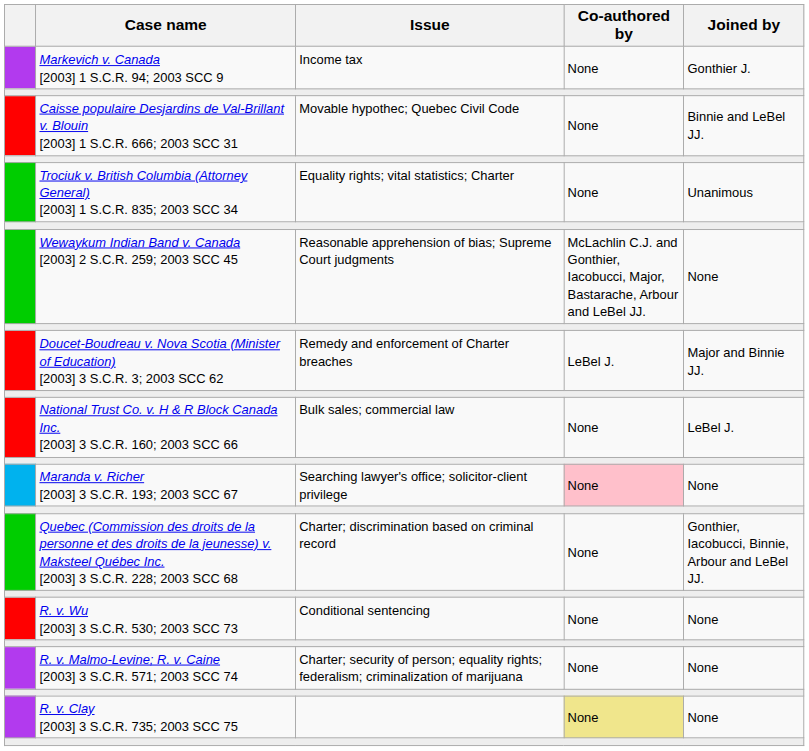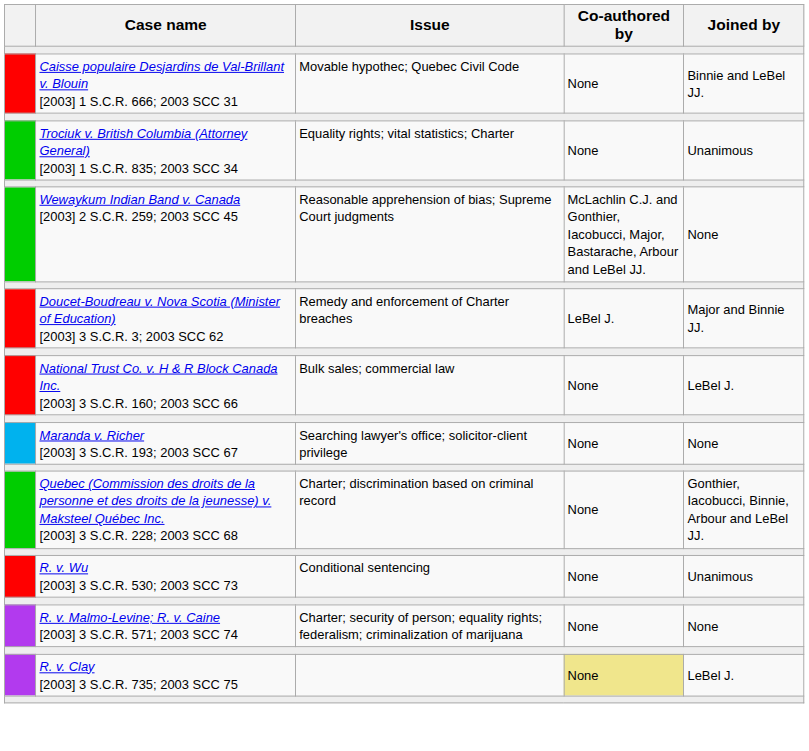 <table class="wikitable" width=825>
 <tr bgcolor="#CCCCCC">
 <th width=25px></th>
 <th width=32.5%>Case name</th>
 <th>Issue</th>
 <th width=15%>Co-authored by</th>
 <th width=15%>Joined by</th>
-</tr>
-<tr>
-<td bgcolor="B23AEE"></td>
-<td align=left valign=top><small><em><a href='#'>Markevich v. Canada</a></em><br> [2003] 1 S.C.R. 94; 2003 SCC 9 </small></td>
-<td valign=top><small> Income tax</small></td>
-<td><small> None</small></td>
-<td><small> Gonthier J.</small></td>
 </tr>
 <tr>
 <td bgcolor=#EEEEEE colspan=5 valign=top><small></small></td>
 </tr>
 <tr>
 <td bgcolor="red"></td>
 <td align=left valign=top><small><em><a href='#'>Caisse populaire Desjardins de Val-Brillant v. Blouin</a></em><br> [2003] 1 S.C.R. 666; 2003 SCC 31 </small></td>
 <td valign=top><small>Movable hypothec; Quebec Civil Code</small></td>
 <td><small> None</small></td>
 <td><small> Binnie and LeBel JJ.</small></td>
 </tr>
 <tr>
 <td bgcolor=#EEEEEE colspan=5 valign=top><small></small></td>
 </tr>
 <tr>
 <td bgcolor="00cd00"></td>
 <td align=left valign=top><small><em><a href='#'>Trociuk v. British Columbia (Attorney General)</a></em><br> [2003] 1 S.C.R. 835; 2003 SCC 34 </small></td>
 <td valign=top><small>Equality rights; vital statistics; Charter</small></td>
 <td><small> None</small></td>
 <td><small> Unanimous</small></td>
 </tr>
 <tr>
 <td bgcolor=#EEEEEE colspan=5 valign=top><small></small></td>
 </tr>
 <tr>
 <td bgcolor="00cd00"></td>
 <td align=left valign=top><small><em><a href='#'>Wewaykum Indian Band v. Canada</a></em><br> [2003] 2 S.C.R. 259; 2003 SCC 45 </small></td>
 <td valign=top><small>Reasonable apprehension of bias; Supreme Court judgments</small></td>
 <td><small> McLachlin C.J. and Gonthier, Iacobucci, Major, Bastarache, Arbour and LeBel JJ.</small></td>
 <td><small> None</small></td>
 </tr>
 <tr>
 <td bgcolor=#EEEEEE colspan=5 valign=top><small></small></td>
 </tr>
 <tr>
 <td bgcolor="red"></td>
 <td align=left valign=top><small><em><a href='#'>Doucet-Boudreau v. Nova Scotia (Minister of Education)</a></em><br> [2003] 3 S.C.R. 3; 2003 SCC 62 </small></td>
 <td valign=top><small>Remedy and enforcement of Charter breaches</small></td>
 <td><small> LeBel J.</small></td>
 <td><small> Major and Binnie JJ.</small></td>
 </tr>
 <tr>
 <td bgcolor=#EEEEEE colspan=5 valign=top><small></small></td>
 </tr>
 <tr>
 <td bgcolor="red"></td>
 <td align=left valign=top><small><em><a href='#'>National Trust Co. v. H & R Block Canada Inc.</a></em><br> [2003] 3 S.C.R. 160; 2003 SCC 66 </small></td>
 <td valign=top><small>Bulk sales; commercial law</small></td>
 <td><small> None</small></td>
 <td><small> LeBel J.</small></td>
 </tr>
 <tr>
 <td bgcolor=#EEEEEE colspan=5 valign=top><small></small></td>
 </tr>
 <tr>
 <td bgcolor="00B2EE"></td>
 <td align=left valign=top><small><em><a href='#'>Maranda v. Richer</a></em><br> [2003] 3 S.C.R. 193; 2003 SCC 67 </small></td>
 <td valign=top><small>Searching lawyer's office; solicitor-client privilege</small></td>
-<td style="background: pink;"><small> None</small></td>
+<td><small> None</small></td>
 <td><small> None</small></td>
 </tr>
 <tr>
 <td bgcolor=#EEEEEE colspan=5 valign=top><small></small></td>
 </tr>
 <tr>
 <td bgcolor="00cd00"></td>
 <td align=left valign=top><small><em><a href='#'>Quebec (Commission des droits de la personne et des droits de la jeunesse) v. Maksteel Québec Inc.</a></em><br> [2003] 3 S.C.R. 228; 2003 SCC 68 </small></td>
 <td valign=top><small>Charter; discrimination based on criminal record</small></td>
 <td><small> None</small></td>
 <td><small> Gonthier, Iacobucci, Binnie, Arbour and LeBel JJ.</small></td>
 </tr>
 <tr>
 <td bgcolor=#EEEEEE colspan=5 valign=top><small></small></td>
 </tr>
 <tr>
 <td bgcolor="red"></td>
 <td align=left valign=top><small><em><a href='#'>R. v. Wu</a></em><br> [2003] 3 S.C.R. 530; 2003 SCC 73 </small></td>
 <td valign=top><small>Conditional sentencing</small></td>
 <td><small> None</small></td>
-<td><small> None</small></td>
+<td><small> Unanimous</small></td>
 </tr>
 <tr>
 <td bgcolor=#EEEEEE colspan=5 valign=top><small></small></td>
 </tr>
 <tr>
 <td bgcolor="B23AEE"></td>
 <td align=left valign=top><small><em><a href='#'>R. v. Malmo-Levine; R. v. Caine</a></em><br> [2003] 3 S.C.R. 571; 2003 SCC 74 </small></td>
 <td valign=top><small>Charter; security of person; equality rights; federalism; criminalization of marijuana</small></td>
 <td><small> None</small></td>
 <td><small> None</small></td>
 </tr>
 <tr>
 <td bgcolor=#EEEEEE colspan=5 valign=top><small></small></td>
 </tr>
 <tr>
 <td bgcolor="B23AEE"></td>
 <td align=left valign=top><small><em><a href='#'>R. v. Clay</a></em><br> [2003] 3 S.C.R. 735; 2003 SCC 75 </small></td>
 <td valign=top><small></small></td>
 <td style="background: khaki;"><small> None</small></td>
-<td><small> None</small></td>
+<td><small> LeBel J.</small></td>
 </tr>
 <tr>
 <td bgcolor=#EEEEEE colspan=5 valign=top><small></small></td>
 </tr>
 </table>
